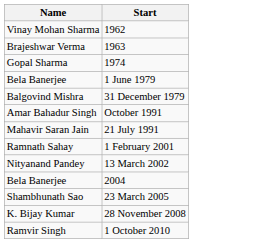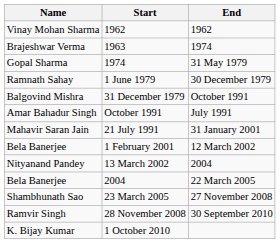 <table class="wikitable sortable">
 <tr>
 <th>Name</th>
 <th>Start</th>
+<th>End</th>
 </tr>
 <tr>
 <td>Vinay Mohan Sharma</td>
+<td>1962</td>
 <td>1962</td>
 </tr>
 <tr>
 <td>Brajeshwar Verma</td>
 <td>1963</td>
+<td>1974</td>
 </tr>
 <tr>
 <td>Gopal Sharma</td>
 <td>1974</td>
+<td>31 May 1979</td>
 </tr>
 <tr>
-<td>Bela Banerjee</td>
+<td>Ramnath Sahay</td>
 <td>1 June 1979</td>
+<td>30 December 1979</td>
 </tr>
 <tr>
 <td>Balgovind Mishra</td>
 <td>31 December 1979</td>
+<td>October 1991</td>
 </tr>
 <tr>
 <td>Amar Bahadur Singh</td>
 <td>October 1991</td>
+<td>July 1991</td>
 </tr>
 <tr>
 <td>Mahavir Saran Jain</td>
 <td>21 July 1991</td>
+<td>31 January 2001</td>
 </tr>
 <tr>
-<td>Ramnath Sahay</td>
+<td>Bela Banerjee</td>
 <td>1 February 2001</td>
+<td>12 March 2002</td>
 </tr>
 <tr>
 <td>Nityanand Pandey</td>
 <td>13 March 2002</td>
+<td>2004</td>
 </tr>
 <tr>
 <td>Bela Banerjee</td>
 <td>2004</td>
+<td>22 March 2005</td>
 </tr>
 <tr>
 <td>Shambhunath Sao</td>
 <td>23 March 2005</td>
+<td>27 November 2008</td>
+</tr>
+<tr>
+<td>Ramvir Singh</td>
+<td>28 November 2008</td>
+<td>30 September 2010</td>
 </tr>
 <tr>
 <td>K. Bijay Kumar</td>
-<td>28 November 2008</td>
-</tr>
-<tr>
-<td>Ramvir Singh</td>
 <td>1 October 2010</td>
+<td></td>
 </tr>
 </table>
